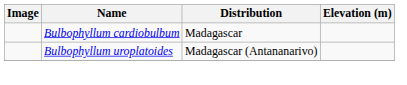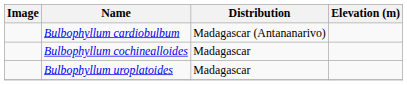 <table class="wikitable collapsible">
 <tr>
 <th>Image</th>
 <th>Name</th>
 <th>Distribution</th>
 <th>Elevation (m)</th>
 </tr>
 <tr>
 <td></td>
 <td><em><a href='#'>Bulbophyllum cardiobulbum</a></em> </td>
+<td>Madagascar (Antananarivo)</td>
+<td></td>
+</tr>
+<tr>
+<td></td>
+<td><em><a href='#'>Bulbophyllum cochinealloides</a></em> </td>
 <td>Madagascar</td>
 <td></td>
 </tr>
 <tr>
 <td></td>
 <td><em><a href='#'>Bulbophyllum uroplatoides</a></em> </td>
-<td>Madagascar (Antananarivo)</td>
+<td>Madagascar</td>
 <td></td>
 </tr>
 <tr>
 </tr>
 </table>
